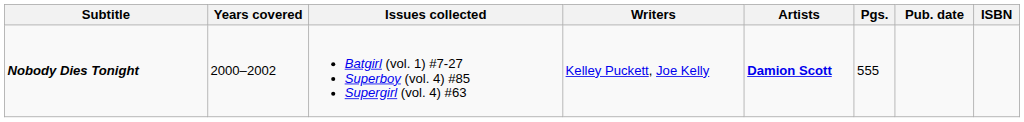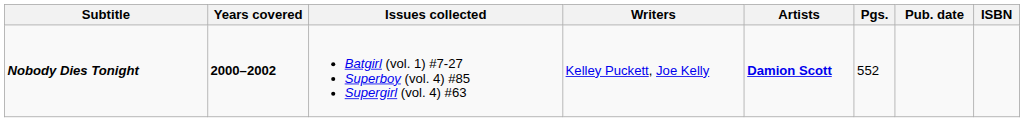 <table class="wikitable sortable" width=98%>
 <tr>
 <th class="unsortable" width="20%">Subtitle</th>
 <th width="10%">Years covered</th>
 <th width="25%">Issues collected</th>
 <th class="unsortable">Writers</th>
 <th class="unsortable">Artists</th>
 <th>Pgs.</th>
 <th>Pub. date</th>
 <th class="unsortable">ISBN</th>
 </tr>
 <tr>
 <td><strong><em>Nobody Dies Tonight</em></strong></td>
-<td>2000–2002</td>
+<td><strong>2000–2002</strong></td>
 <td><br><ul><li><em><a href='#'>Batgirl</a></em> (vol. 1) #7-27</li><li><em><a href='#'>Superboy</a></em> (vol. 4) #85</li><li><em><a href='#'>Supergirl</a></em> (vol. 4) #63</li></ul></td>
 <td><a href='#'>Kelley Puckett</a>, <a href='#'>Joe Kelly</a></td>
 <td><strong><a href='#'>Damion Scott</a></strong></td>
-<td>555</td>
+<td>552</td>
 <td></td>
 <td></td>
 </tr>
 </table>
